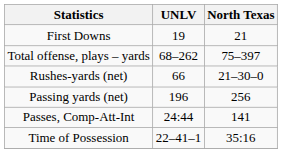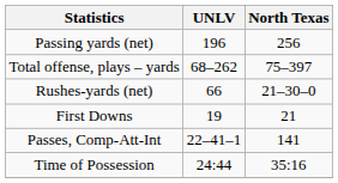 <table class="wikitable" style="text-align: center;">
 <tr>
 <th>Statistics</th>
 <th>UNLV</th>
 <th>North Texas</th>
 </tr>
 <tr>
-<td>First Downs</td>
-<td>19</td>
-<td>21</td>
+<td>Passing yards (net)</td>
+<td>196</td>
+<td>256</td>
 </tr>
 <tr>
 <td>Total offense, plays – yards</td>
 <td>68–262</td>
 <td>75–397</td>
 </tr>
 <tr>
 <td>Rushes-yards (net)</td>
 <td>66</td>
 <td>21–30–0</td>
 </tr>
 <tr>
-<td>Passing yards (net)</td>
-<td>196</td>
-<td>256</td>
+<td>First Downs</td>
+<td>19</td>
+<td>21</td>
 </tr>
 <tr>
 <td>Passes, Comp-Att-Int</td>
-<td>24:44</td>
+<td>22–41–1</td>
 <td>141</td>
 </tr>
 <tr>
 <td>Time of Possession</td>
-<td>22–41–1</td>
+<td>24:44</td>
 <td>35:16</td>
 </tr>
 <tr>
 </tr>
 </table>
